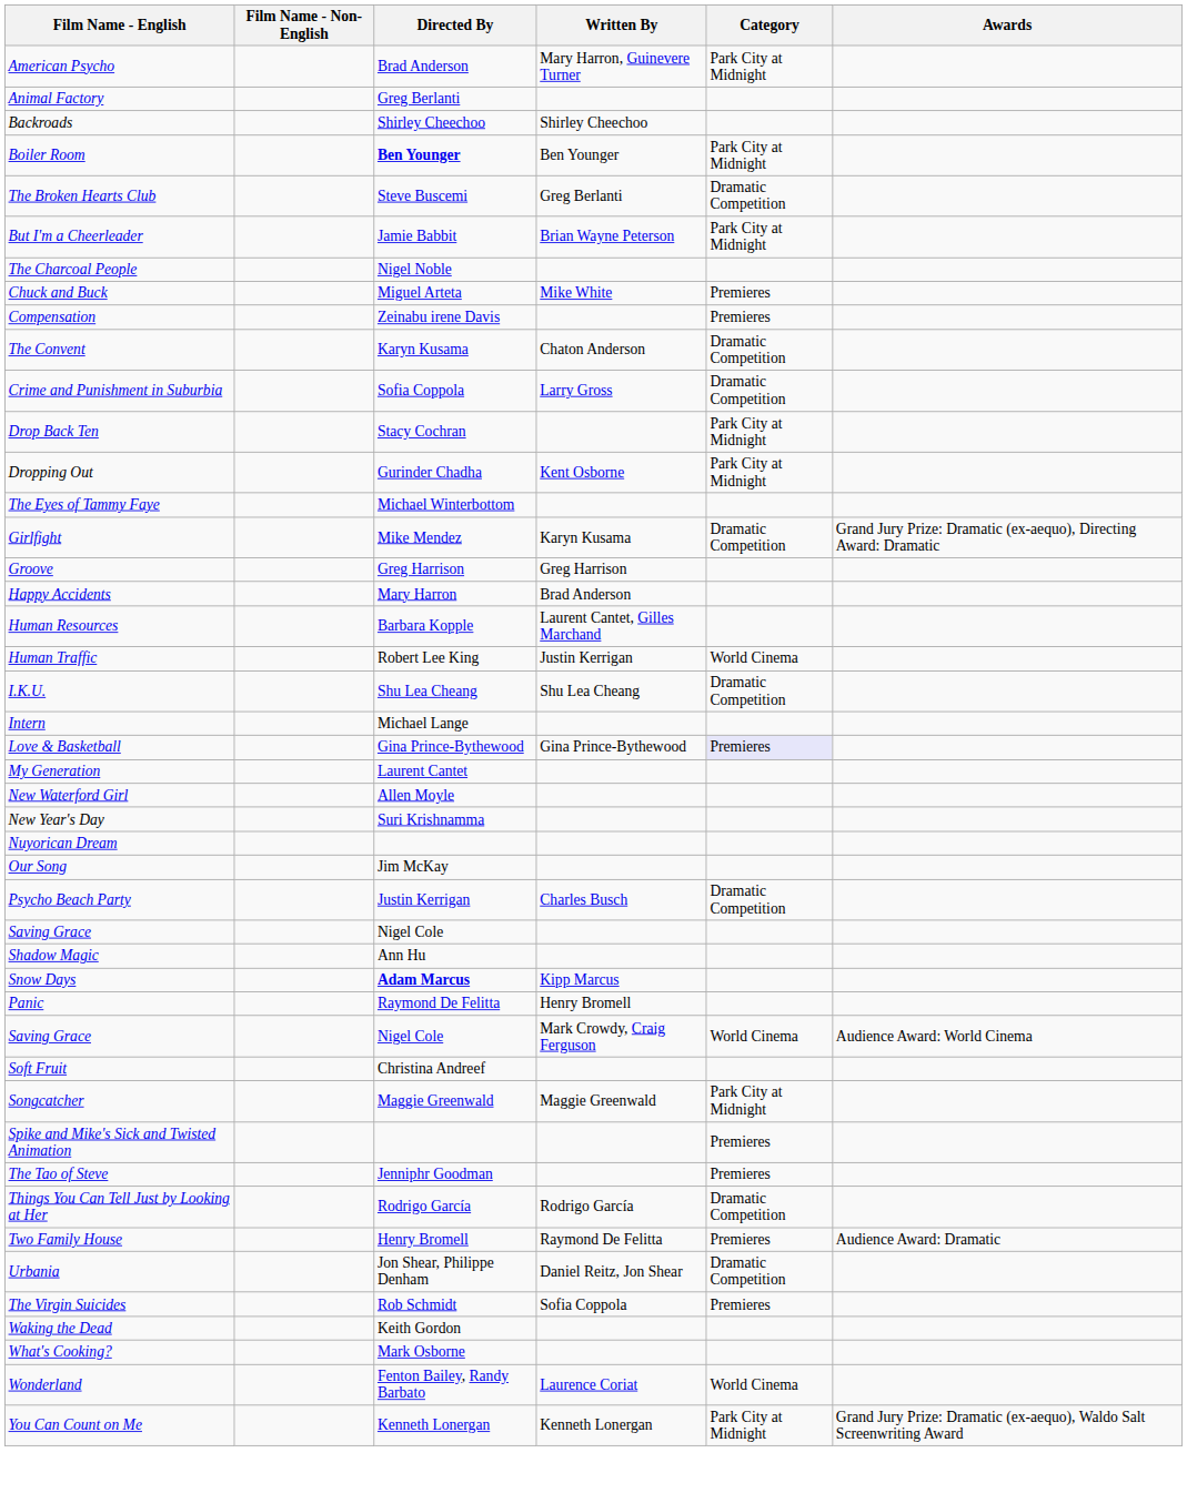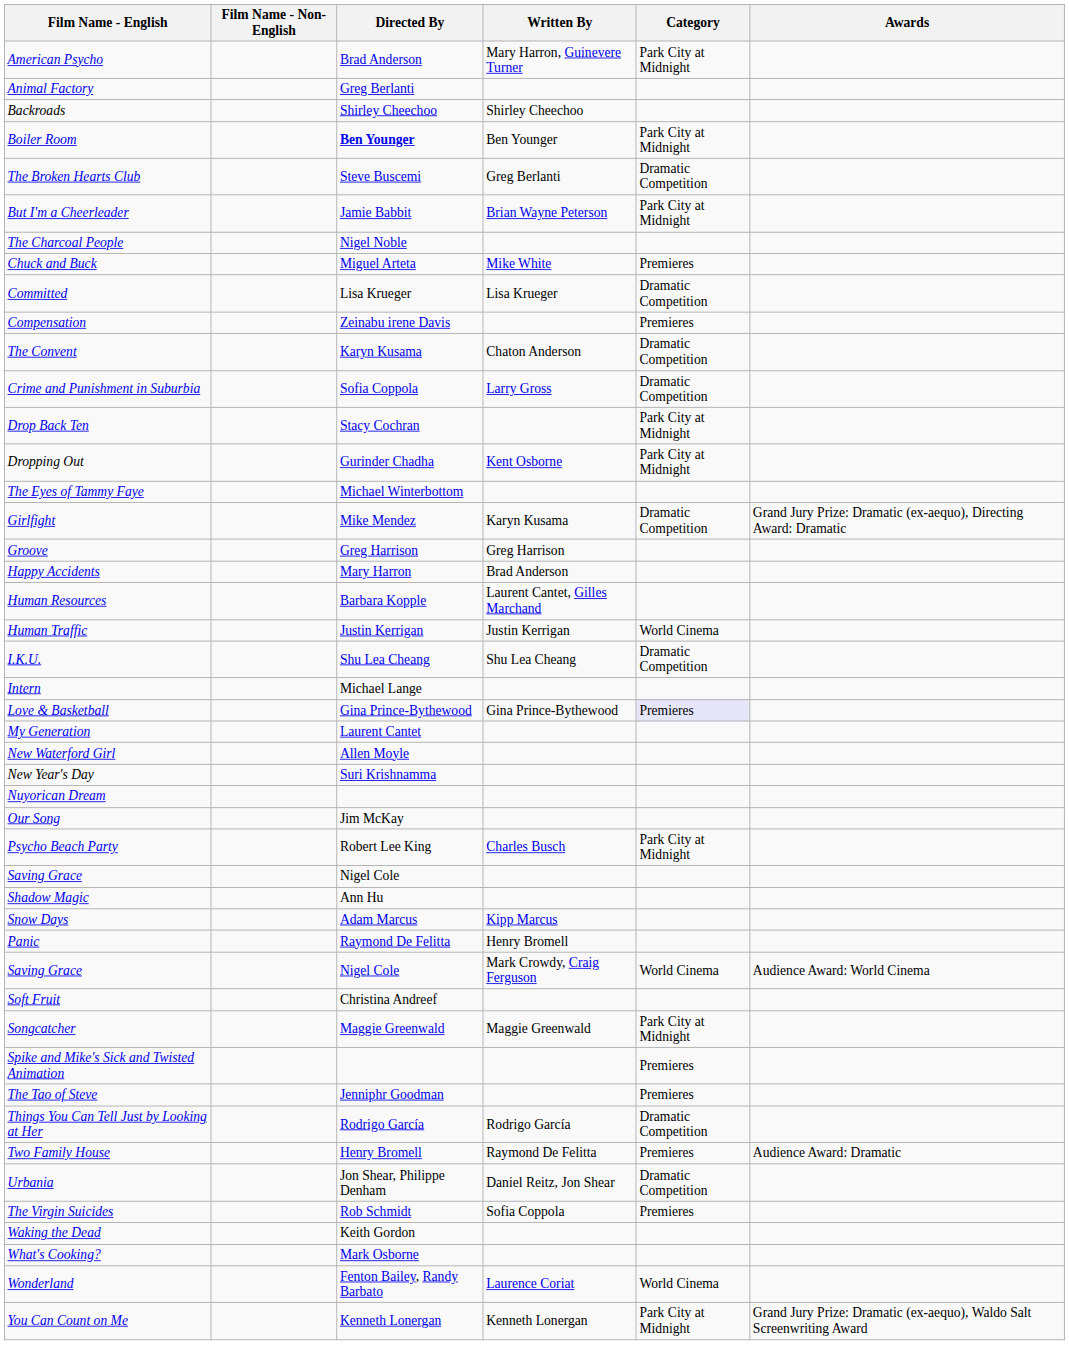 <table class="wikitable">
 <tr>
 <th>Film Name - English</th>
 <th>Film Name - Non-English</th>
 <th>Directed By</th>
 <th>Written By</th>
 <th>Category</th>
 <th>Awards</th>
 </tr>
 <tr>
 <td><em><a href='#'>American Psycho</a></em></td>
 <td></td>
 <td><a href='#'>Brad Anderson</a></td>
 <td>Mary Harron, <a href='#'>Guinevere Turner</a></td>
 <td>Park City at Midnight</td>
 <td></td>
 </tr>
 <tr>
 <td><em><a href='#'>Animal Factory</a></em></td>
 <td></td>
 <td><a href='#'>Greg Berlanti</a></td>
 <td></td>
 <td></td>
 <td></td>
 </tr>
 <tr>
 <td><em>Backroads</em></td>
 <td></td>
 <td><a href='#'>Shirley Cheechoo</a></td>
 <td>Shirley Cheechoo</td>
 <td></td>
 <td></td>
 </tr>
 <tr>
 <td><em><a href='#'>Boiler Room</a></em></td>
 <td></td>
 <td><strong><a href='#'>Ben Younger</a></strong></td>
 <td>Ben Younger</td>
 <td>Park City at Midnight</td>
 <td></td>
 </tr>
 <tr>
 <td><em><a href='#'>The Broken Hearts Club</a></em></td>
 <td></td>
 <td><a href='#'>Steve Buscemi</a></td>
 <td>Greg Berlanti</td>
 <td>Dramatic Competition</td>
 <td></td>
 </tr>
 <tr>
 <td><em><a href='#'>But I'm a Cheerleader</a></em></td>
 <td></td>
 <td><a href='#'>Jamie Babbit</a></td>
 <td><a href='#'>Brian Wayne Peterson</a></td>
 <td>Park City at Midnight</td>
 <td></td>
 </tr>
 <tr>
 <td><em><a href='#'>The Charcoal People</a></em></td>
 <td></td>
 <td><a href='#'>Nigel Noble</a></td>
 <td></td>
 <td></td>
 <td></td>
 </tr>
 <tr>
 <td><em><a href='#'>Chuck and Buck</a></em></td>
 <td></td>
 <td><a href='#'>Miguel Arteta</a></td>
 <td><a href='#'>Mike White</a></td>
 <td>Premieres</td>
+<td></td>
+</tr>
+<tr>
+<td><em><a href='#'>Committed</a></em></td>
+<td></td>
+<td>Lisa Krueger</td>
+<td>Lisa Krueger</td>
+<td>Dramatic Competition</td>
 <td></td>
 </tr>
 <tr>
 <td><em><a href='#'>Compensation</a></em></td>
 <td></td>
 <td><a href='#'>Zeinabu irene Davis</a></td>
 <td></td>
 <td>Premieres</td>
 <td></td>
 </tr>
 <tr>
 <td><em><a href='#'>The Convent</a></em></td>
 <td></td>
 <td><a href='#'>Karyn Kusama</a></td>
 <td>Chaton Anderson</td>
 <td>Dramatic Competition</td>
 <td></td>
 </tr>
 <tr>
 <td><em><a href='#'>Crime and Punishment in Suburbia</a></em></td>
 <td></td>
 <td><a href='#'>Sofia Coppola</a></td>
 <td><a href='#'>Larry Gross</a></td>
 <td>Dramatic Competition</td>
 <td></td>
 </tr>
 <tr>
 <td><em><a href='#'>Drop Back Ten</a></em></td>
 <td></td>
 <td><a href='#'>Stacy Cochran</a></td>
 <td></td>
 <td>Park City at Midnight</td>
 <td></td>
 </tr>
 <tr>
 <td><em>Dropping Out</em></td>
 <td></td>
 <td><a href='#'>Gurinder Chadha</a></td>
 <td><a href='#'>Kent Osborne</a></td>
 <td>Park City at Midnight</td>
 <td></td>
 </tr>
 <tr>
 <td><em><a href='#'>The Eyes of Tammy Faye</a></em></td>
 <td></td>
 <td><a href='#'>Michael Winterbottom</a></td>
 <td></td>
 <td></td>
 <td></td>
 </tr>
 <tr>
 <td><em><a href='#'>Girlfight</a></em></td>
 <td></td>
 <td><a href='#'>Mike Mendez</a></td>
 <td>Karyn Kusama</td>
 <td>Dramatic Competition</td>
 <td>Grand Jury Prize: Dramatic (ex-aequo), Directing Award: Dramatic</td>
 </tr>
 <tr>
 <td><em><a href='#'>Groove</a></em></td>
 <td></td>
 <td><a href='#'>Greg Harrison</a></td>
 <td>Greg Harrison</td>
 <td></td>
 <td></td>
 </tr>
 <tr>
 <td><em><a href='#'>Happy Accidents</a></em></td>
 <td></td>
 <td><a href='#'>Mary Harron</a></td>
 <td>Brad Anderson</td>
 <td></td>
 <td></td>
 </tr>
 <tr>
 <td><em><a href='#'>Human Resources</a></em></td>
 <td></td>
 <td><a href='#'>Barbara Kopple</a></td>
 <td>Laurent Cantet, <a href='#'>Gilles Marchand</a></td>
 <td></td>
 <td></td>
 </tr>
 <tr>
 <td><em><a href='#'>Human Traffic</a></em></td>
 <td></td>
-<td>Robert Lee King</td>
+<td><a href='#'>Justin Kerrigan</a></td>
 <td>Justin Kerrigan</td>
 <td>World Cinema</td>
 <td></td>
 </tr>
 <tr>
 <td><em><a href='#'>I.K.U.</a></em></td>
 <td></td>
 <td><a href='#'>Shu Lea Cheang</a></td>
 <td>Shu Lea Cheang</td>
 <td>Dramatic Competition</td>
 <td></td>
 </tr>
 <tr>
 <td><em><a href='#'>Intern</a></em></td>
 <td></td>
 <td>Michael Lange</td>
 <td></td>
 <td></td>
 <td></td>
 </tr>
 <tr>
 <td><em><a href='#'>Love & Basketball</a></em></td>
 <td></td>
 <td><a href='#'>Gina Prince-Bythewood</a></td>
 <td>Gina Prince-Bythewood</td>
 <td style="background: lavender;">Premieres</td>
 <td></td>
 </tr>
 <tr>
 <td><em><a href='#'>My Generation</a></em></td>
 <td></td>
 <td><a href='#'>Laurent Cantet</a></td>
 <td></td>
 <td></td>
 <td></td>
 </tr>
 <tr>
 <td><em><a href='#'>New Waterford Girl</a></em></td>
 <td></td>
 <td><a href='#'>Allen Moyle</a></td>
 <td></td>
 <td></td>
 <td></td>
 </tr>
 <tr>
 <td><em>New Year's Day</em></td>
 <td></td>
 <td><a href='#'>Suri Krishnamma</a></td>
 <td></td>
 <td></td>
 <td></td>
 </tr>
 <tr>
 <td><em><a href='#'>Nuyorican Dream</a></em></td>
 <td></td>
 <td></td>
 <td></td>
 <td></td>
 <td></td>
 </tr>
 <tr>
 <td><em><a href='#'>Our Song</a></em></td>
 <td></td>
 <td>Jim McKay</td>
 <td></td>
 <td></td>
 <td></td>
 </tr>
 <tr>
 <td><em><a href='#'>Psycho Beach Party</a></em></td>
 <td></td>
-<td><a href='#'>Justin Kerrigan</a></td>
+<td>Robert Lee King</td>
 <td><a href='#'>Charles Busch</a></td>
-<td>Dramatic Competition</td>
+<td>Park City at Midnight</td>
 <td></td>
 </tr>
 <tr>
 <td><em><a href='#'>Saving Grace</a></em></td>
 <td></td>
 <td>Nigel Cole</td>
 <td></td>
 <td></td>
 <td></td>
 </tr>
 <tr>
 <td><em><a href='#'>Shadow Magic</a></em></td>
 <td></td>
 <td>Ann Hu</td>
 <td></td>
 <td></td>
 <td></td>
 </tr>
 <tr>
 <td><em><a href='#'>Snow Days</a></em></td>
 <td></td>
-<td><strong><a href='#'>Adam Marcus</a></strong></td>
+<td><a href='#'>Adam Marcus</a></td>
 <td><a href='#'>Kipp Marcus</a></td>
 <td></td>
 <td></td>
 </tr>
 <tr>
 <td><em><a href='#'>Panic</a></em></td>
 <td></td>
 <td><a href='#'>Raymond De Felitta</a></td>
 <td>Henry Bromell</td>
 <td></td>
 <td></td>
 </tr>
 <tr>
 <td><em><a href='#'>Saving Grace</a></em></td>
 <td></td>
 <td><a href='#'>Nigel Cole</a></td>
 <td>Mark Crowdy, <a href='#'>Craig Ferguson</a></td>
 <td>World Cinema</td>
 <td>Audience Award: World Cinema</td>
 </tr>
 <tr>
 <td><em><a href='#'>Soft Fruit</a></em></td>
 <td></td>
 <td>Christina Andreef</td>
 <td></td>
 <td></td>
 <td></td>
 </tr>
 <tr>
 <td><em><a href='#'>Songcatcher</a></em></td>
 <td></td>
 <td><a href='#'>Maggie Greenwald</a></td>
 <td>Maggie Greenwald</td>
 <td>Park City at Midnight</td>
 <td></td>
 </tr>
 <tr>
 <td><em><a href='#'>Spike and Mike's Sick and Twisted Animation</a></em></td>
 <td></td>
 <td></td>
 <td></td>
 <td>Premieres</td>
 <td></td>
 </tr>
 <tr>
 <td><em><a href='#'>The Tao of Steve</a></em></td>
 <td></td>
 <td><a href='#'>Jenniphr Goodman</a></td>
 <td></td>
 <td>Premieres</td>
 <td></td>
 </tr>
 <tr>
 <td><em><a href='#'>Things You Can Tell Just by Looking at Her</a></em></td>
 <td></td>
 <td><a href='#'>Rodrigo García</a></td>
 <td>Rodrigo García</td>
 <td>Dramatic Competition</td>
 <td></td>
 </tr>
 <tr>
 <td><em><a href='#'>Two Family House</a></em></td>
 <td></td>
 <td><a href='#'>Henry Bromell</a></td>
 <td>Raymond De Felitta</td>
 <td>Premieres</td>
 <td>Audience Award: Dramatic</td>
 </tr>
 <tr>
 <td><em><a href='#'>Urbania</a></em></td>
 <td></td>
 <td>Jon Shear, Philippe Denham</td>
 <td>Daniel Reitz, Jon Shear</td>
 <td>Dramatic Competition</td>
 <td></td>
 </tr>
 <tr>
 <td><em><a href='#'>The Virgin Suicides</a></em></td>
 <td></td>
 <td><a href='#'>Rob Schmidt</a></td>
 <td>Sofia Coppola</td>
 <td>Premieres</td>
 <td></td>
 </tr>
 <tr>
 <td><em><a href='#'>Waking the Dead</a></em></td>
 <td></td>
 <td>Keith Gordon</td>
 <td></td>
 <td></td>
 <td></td>
 </tr>
 <tr>
 <td><em><a href='#'>What's Cooking?</a></em></td>
 <td></td>
 <td><a href='#'>Mark Osborne</a></td>
 <td></td>
 <td></td>
 <td></td>
 </tr>
 <tr>
 <td><em><a href='#'>Wonderland</a></em></td>
 <td></td>
 <td><a href='#'>Fenton Bailey</a>, <a href='#'>Randy Barbato</a></td>
 <td><a href='#'>Laurence Coriat</a></td>
 <td>World Cinema</td>
 <td></td>
 </tr>
 <tr>
 <td><em><a href='#'>You Can Count on Me</a></em></td>
 <td></td>
 <td><a href='#'>Kenneth Lonergan</a></td>
 <td>Kenneth Lonergan</td>
 <td>Park City at Midnight</td>
 <td>Grand Jury Prize: Dramatic (ex-aequo), Waldo Salt Screenwriting Award</td>
 </tr>
 </table>
